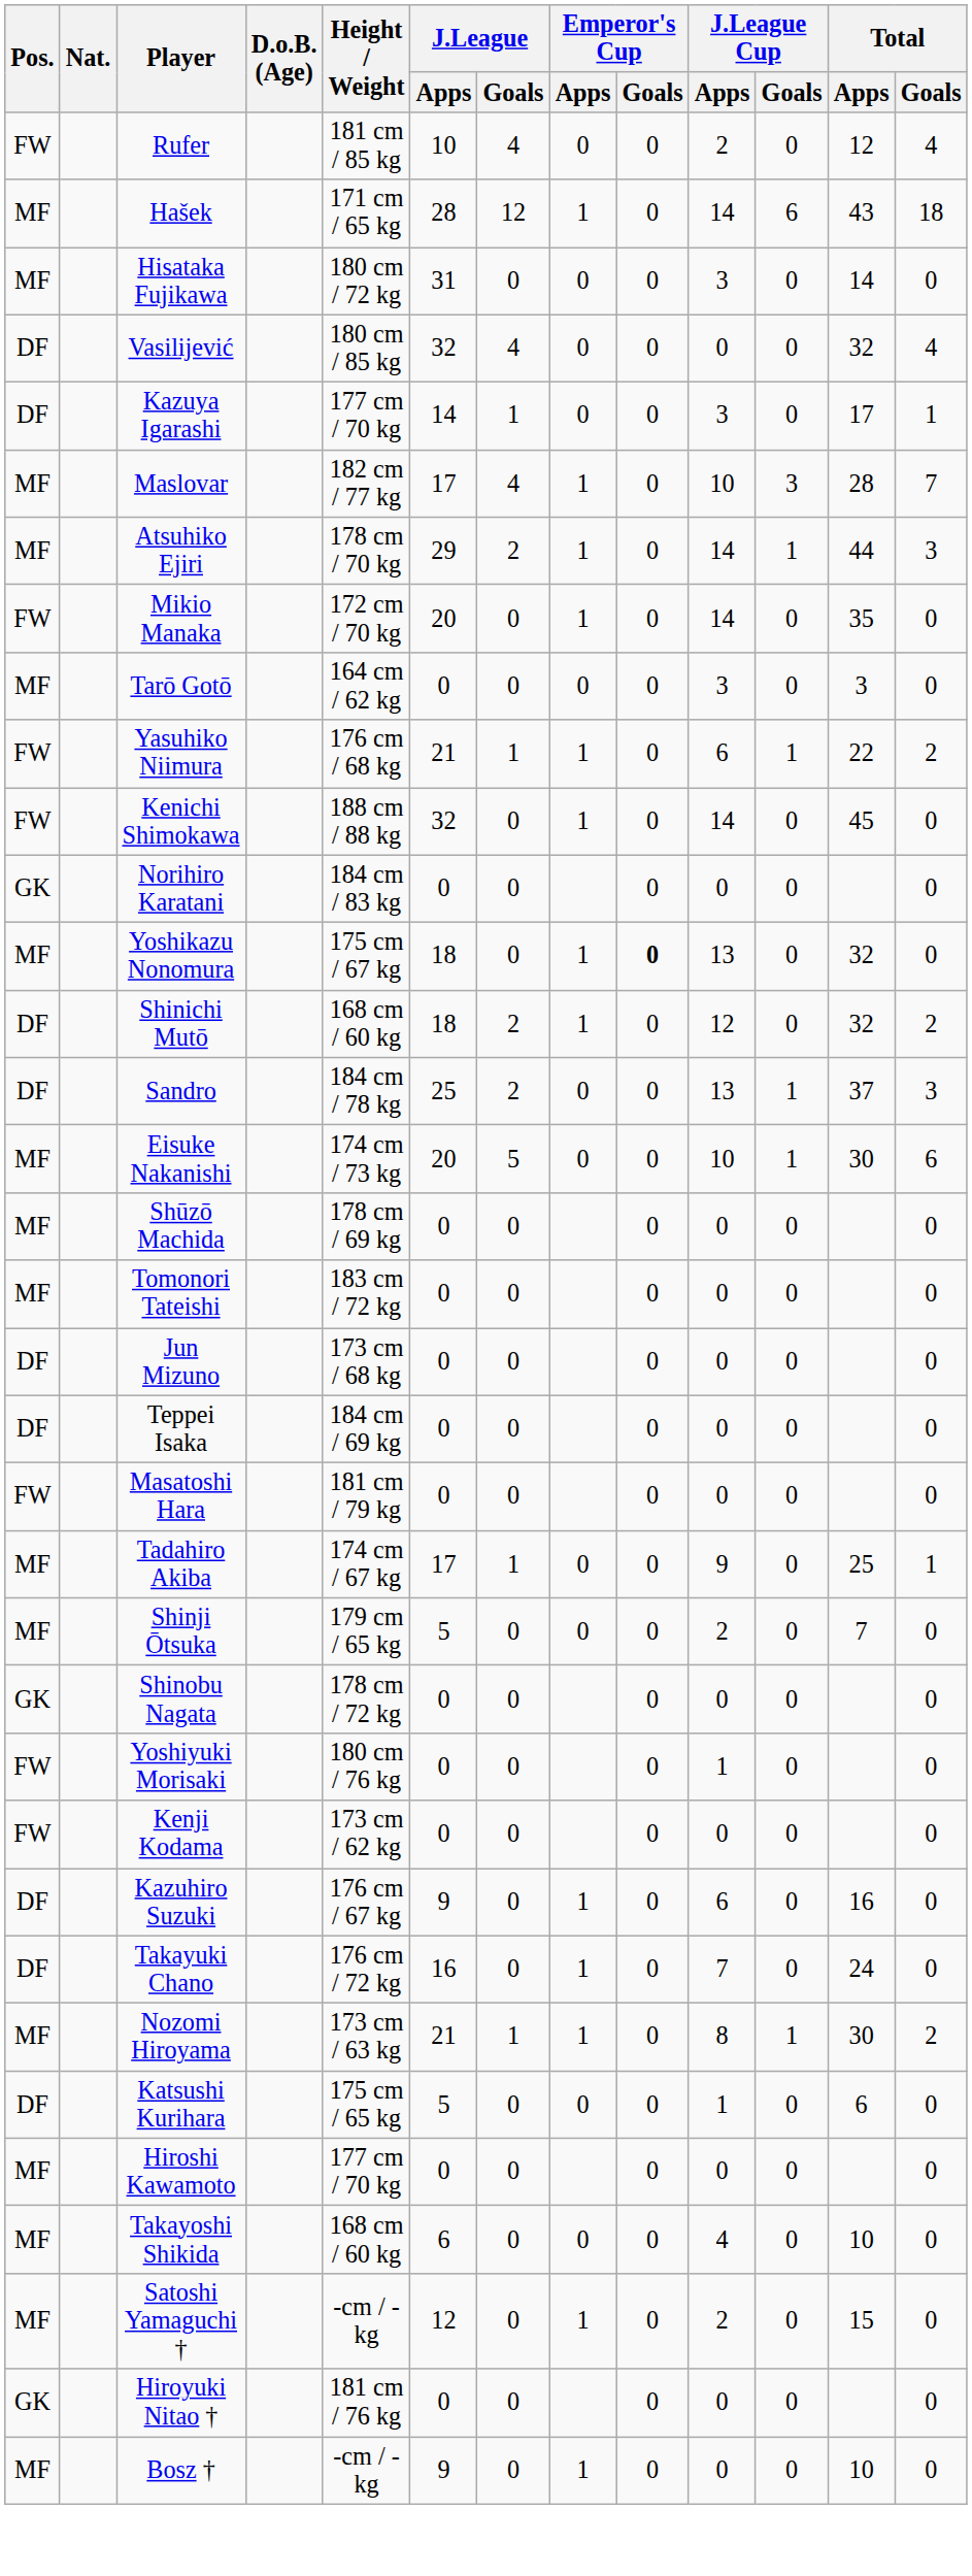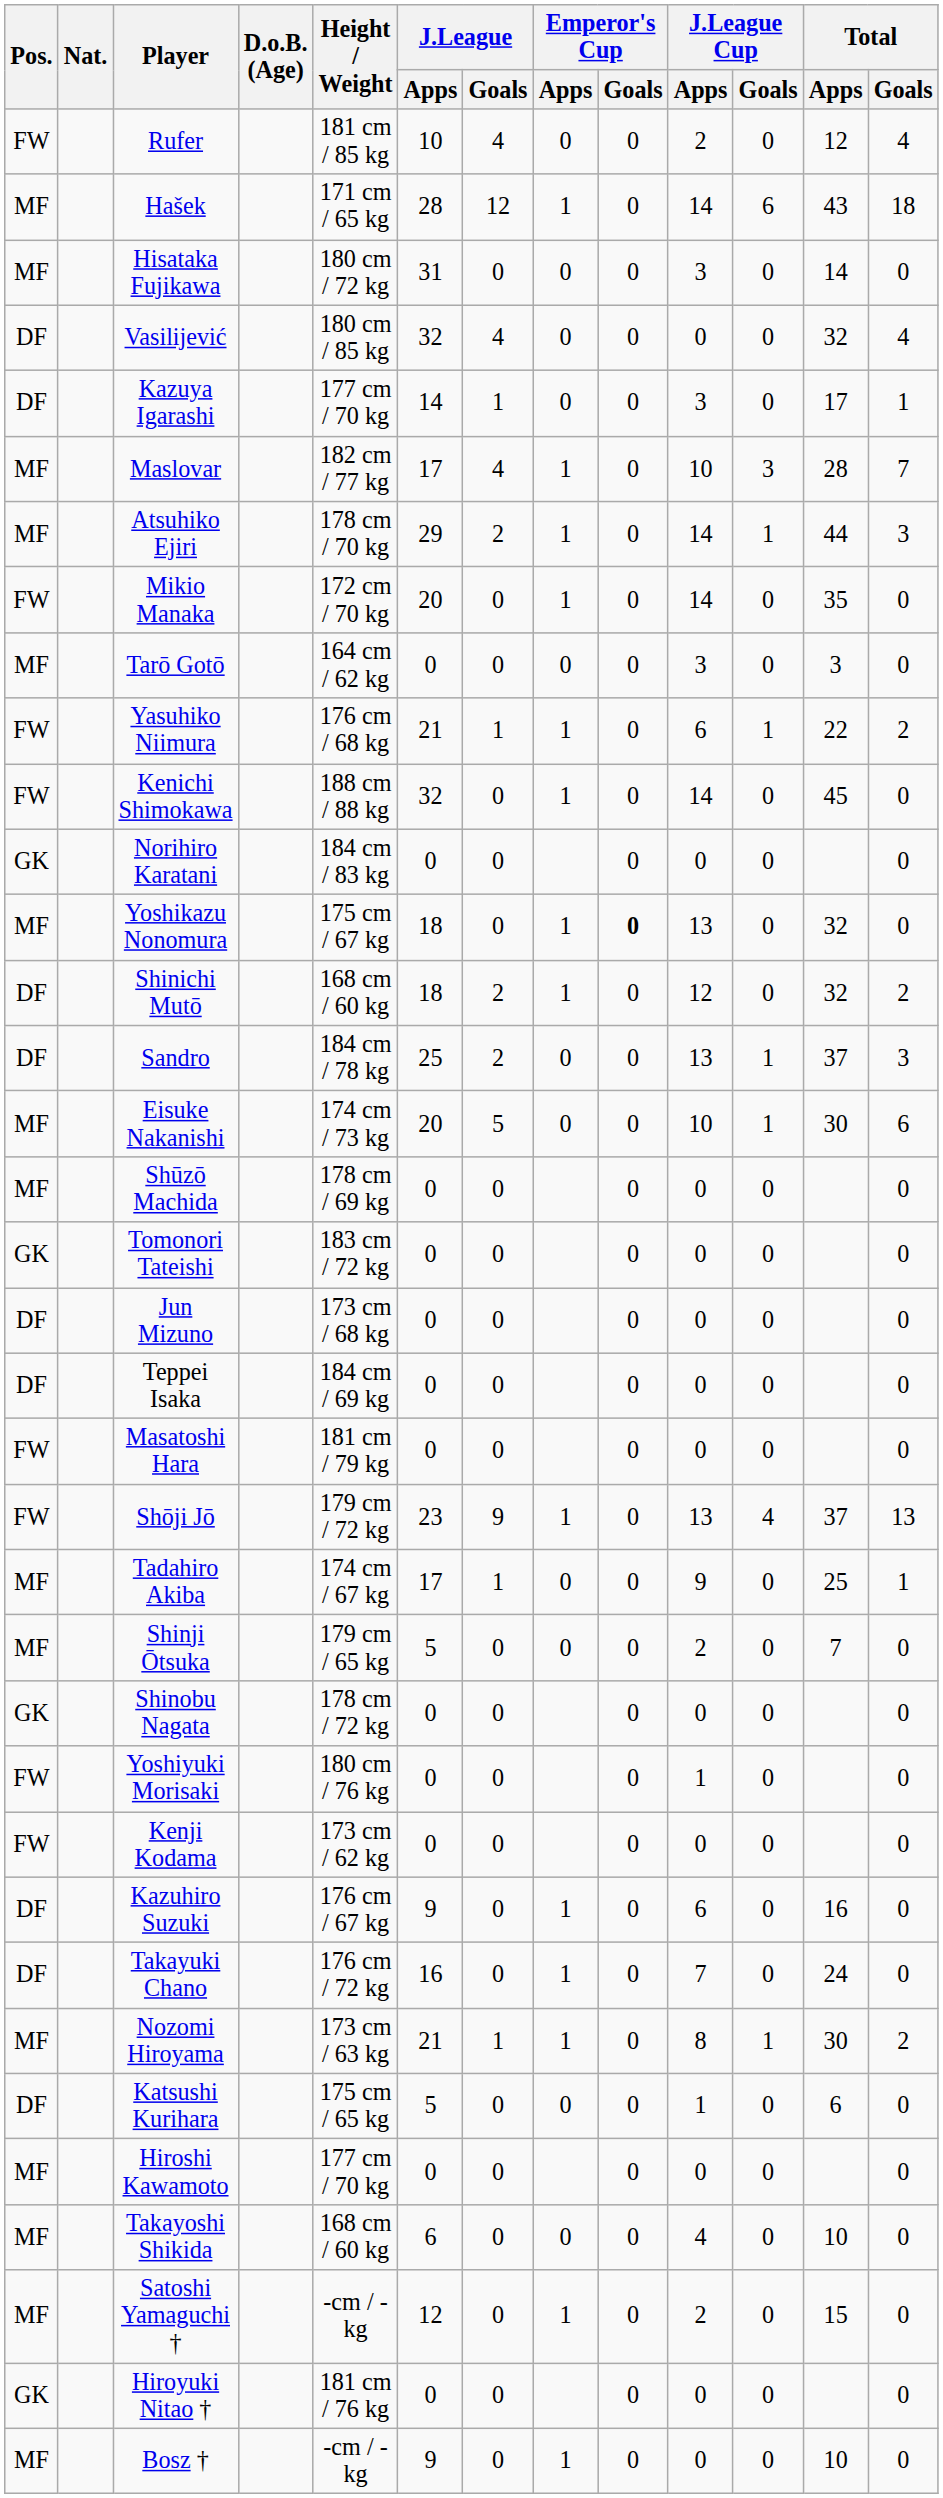 <table class="wikitable" style="text-align:center;">
 <tr>
 <th rowspan="2">Pos.</th>
 <th rowspan="2">Nat.</th>
 <th rowspan="2">Player</th>
 <th rowspan="2">D.o.B. (Age)</th>
 <th rowspan="2">Height / Weight</th>
 <th colspan="2"><a href='#'>J.League</a></th>
 <th colspan="2"><a href='#'>Emperor's Cup</a></th>
 <th colspan="2"><a href='#'>J.League Cup</a></th>
 <th colspan="2">Total</th>
 </tr>
 <tr>
 <th>Apps</th>
 <th>Goals</th>
 <th>Apps</th>
 <th>Goals</th>
 <th>Apps</th>
 <th>Goals</th>
 <th>Apps</th>
 <th>Goals</th>
 </tr>
 <tr>
 <td>FW</td>
 <td></td>
 <td><a href='#'>Rufer</a></td>
 <td></td>
 <td>181 cm / 85 kg</td>
 <td>10</td>
 <td>4</td>
 <td>0</td>
 <td>0</td>
 <td>2</td>
 <td>0</td>
 <td>12</td>
 <td>4</td>
 </tr>
 <tr>
 <td>MF</td>
 <td></td>
 <td><a href='#'>Hašek</a></td>
 <td></td>
 <td>171 cm / 65 kg</td>
 <td>28</td>
 <td>12</td>
 <td>1</td>
 <td>0</td>
 <td>14</td>
 <td>6</td>
 <td>43</td>
 <td>18</td>
 </tr>
 <tr>
 <td>MF</td>
 <td></td>
 <td><a href='#'>Hisataka Fujikawa</a></td>
 <td></td>
 <td>180 cm / 72 kg</td>
 <td>31</td>
 <td>0</td>
 <td>0</td>
 <td>0</td>
 <td>3</td>
 <td>0</td>
 <td>14</td>
 <td>0</td>
 </tr>
 <tr>
 <td>DF</td>
 <td></td>
 <td><a href='#'>Vasilijević</a></td>
 <td></td>
 <td>180 cm / 85 kg</td>
 <td>32</td>
 <td>4</td>
 <td>0</td>
 <td>0</td>
 <td>0</td>
 <td>0</td>
 <td>32</td>
 <td>4</td>
 </tr>
 <tr>
 <td>DF</td>
 <td></td>
 <td><a href='#'>Kazuya Igarashi</a></td>
 <td></td>
 <td>177 cm / 70 kg</td>
 <td>14</td>
 <td>1</td>
 <td>0</td>
 <td>0</td>
 <td>3</td>
 <td>0</td>
 <td>17</td>
 <td>1</td>
 </tr>
 <tr>
 <td>MF</td>
 <td></td>
 <td><a href='#'>Maslovar</a></td>
 <td></td>
 <td>182 cm / 77 kg</td>
 <td>17</td>
 <td>4</td>
 <td>1</td>
 <td>0</td>
 <td>10</td>
 <td>3</td>
 <td>28</td>
 <td>7</td>
 </tr>
 <tr>
 <td>MF</td>
 <td></td>
 <td><a href='#'>Atsuhiko Ejiri</a></td>
 <td></td>
 <td>178 cm / 70 kg</td>
 <td>29</td>
 <td>2</td>
 <td>1</td>
 <td>0</td>
 <td>14</td>
 <td>1</td>
 <td>44</td>
 <td>3</td>
 </tr>
 <tr>
 <td>FW</td>
 <td></td>
 <td><a href='#'>Mikio Manaka</a></td>
 <td></td>
 <td>172 cm / 70 kg</td>
 <td>20</td>
 <td>0</td>
 <td>1</td>
 <td>0</td>
 <td>14</td>
 <td>0</td>
 <td>35</td>
 <td>0</td>
 </tr>
 <tr>
 <td>MF</td>
 <td></td>
 <td><a href='#'>Tarō Gotō</a></td>
 <td></td>
 <td>164 cm / 62 kg</td>
 <td>0</td>
 <td>0</td>
 <td>0</td>
 <td>0</td>
 <td>3</td>
 <td>0</td>
 <td>3</td>
 <td>0</td>
 </tr>
 <tr>
 <td>FW</td>
 <td></td>
 <td><a href='#'>Yasuhiko Niimura</a></td>
 <td></td>
 <td>176 cm / 68 kg</td>
 <td>21</td>
 <td>1</td>
 <td>1</td>
 <td>0</td>
 <td>6</td>
 <td>1</td>
 <td>22</td>
 <td>2</td>
 </tr>
 <tr>
 <td>FW</td>
 <td></td>
 <td><a href='#'>Kenichi Shimokawa</a></td>
 <td></td>
 <td>188 cm / 88 kg</td>
 <td>32</td>
 <td>0</td>
 <td>1</td>
 <td>0</td>
 <td>14</td>
 <td>0</td>
 <td>45</td>
 <td>0</td>
 </tr>
 <tr>
 <td>GK</td>
 <td></td>
 <td><a href='#'>Norihiro Karatani</a></td>
 <td></td>
 <td>184 cm / 83 kg</td>
 <td>0</td>
 <td>0</td>
 <td></td>
 <td>0</td>
 <td>0</td>
 <td>0</td>
 <td></td>
 <td>0</td>
 </tr>
 <tr>
 <td>MF</td>
 <td></td>
 <td><a href='#'>Yoshikazu Nonomura</a></td>
 <td></td>
 <td>175 cm / 67 kg</td>
 <td>18</td>
 <td>0</td>
 <td>1</td>
 <td><strong>0</strong></td>
 <td>13</td>
 <td>0</td>
 <td>32</td>
 <td>0</td>
 </tr>
 <tr>
 <td>DF</td>
 <td></td>
 <td><a href='#'>Shinichi Mutō</a></td>
 <td></td>
 <td>168 cm / 60 kg</td>
 <td>18</td>
 <td>2</td>
 <td>1</td>
 <td>0</td>
 <td>12</td>
 <td>0</td>
 <td>32</td>
 <td>2</td>
 </tr>
 <tr>
 <td>DF</td>
 <td></td>
 <td><a href='#'>Sandro</a></td>
 <td></td>
 <td>184 cm / 78 kg</td>
 <td>25</td>
 <td>2</td>
 <td>0</td>
 <td>0</td>
 <td>13</td>
 <td>1</td>
 <td>37</td>
 <td>3</td>
 </tr>
 <tr>
 <td>MF</td>
 <td></td>
 <td><a href='#'>Eisuke Nakanishi</a></td>
 <td></td>
 <td>174 cm / 73 kg</td>
 <td>20</td>
 <td>5</td>
 <td>0</td>
 <td>0</td>
 <td>10</td>
 <td>1</td>
 <td>30</td>
 <td>6</td>
 </tr>
 <tr>
 <td>MF</td>
 <td></td>
 <td><a href='#'>Shūzō Machida</a></td>
 <td></td>
 <td>178 cm / 69 kg</td>
 <td>0</td>
 <td>0</td>
 <td></td>
 <td>0</td>
 <td>0</td>
 <td>0</td>
 <td></td>
 <td>0</td>
 </tr>
 <tr>
-<td>MF</td>
+<td>GK</td>
 <td></td>
 <td><a href='#'>Tomonori Tateishi</a></td>
 <td></td>
 <td>183 cm / 72 kg</td>
 <td>0</td>
 <td>0</td>
 <td></td>
 <td>0</td>
 <td>0</td>
 <td>0</td>
 <td></td>
 <td>0</td>
 </tr>
 <tr>
 <td>DF</td>
 <td></td>
 <td><a href='#'>Jun Mizuno</a></td>
 <td></td>
 <td>173 cm / 68 kg</td>
 <td>0</td>
 <td>0</td>
 <td></td>
 <td>0</td>
 <td>0</td>
 <td>0</td>
 <td></td>
 <td>0</td>
 </tr>
 <tr>
 <td>DF</td>
 <td></td>
 <td>Teppei Isaka</td>
 <td></td>
 <td>184 cm / 69 kg</td>
 <td>0</td>
 <td>0</td>
 <td></td>
 <td>0</td>
 <td>0</td>
 <td>0</td>
 <td></td>
 <td>0</td>
 </tr>
 <tr>
 <td>FW</td>
 <td></td>
 <td><a href='#'>Masatoshi Hara</a></td>
 <td></td>
 <td>181 cm / 79 kg</td>
 <td>0</td>
 <td>0</td>
 <td></td>
 <td>0</td>
 <td>0</td>
 <td>0</td>
 <td></td>
 <td>0</td>
+</tr>
+<tr>
+<td>FW</td>
+<td></td>
+<td><a href='#'>Shōji Jō</a></td>
+<td></td>
+<td>179 cm / 72 kg</td>
+<td>23</td>
+<td>9</td>
+<td>1</td>
+<td>0</td>
+<td>13</td>
+<td>4</td>
+<td>37</td>
+<td>13</td>
 </tr>
 <tr>
 <td>MF</td>
 <td></td>
 <td><a href='#'>Tadahiro Akiba</a></td>
 <td></td>
 <td>174 cm / 67 kg</td>
 <td>17</td>
 <td>1</td>
 <td>0</td>
 <td>0</td>
 <td>9</td>
 <td>0</td>
 <td>25</td>
 <td>1</td>
 </tr>
 <tr>
 <td>MF</td>
 <td></td>
 <td><a href='#'>Shinji Ōtsuka</a></td>
 <td></td>
 <td>179 cm / 65 kg</td>
 <td>5</td>
 <td>0</td>
 <td>0</td>
 <td>0</td>
 <td>2</td>
 <td>0</td>
 <td>7</td>
 <td>0</td>
 </tr>
 <tr>
 <td>GK</td>
 <td></td>
 <td><a href='#'>Shinobu Nagata</a></td>
 <td></td>
 <td>178 cm / 72 kg</td>
 <td>0</td>
 <td>0</td>
 <td></td>
 <td>0</td>
 <td>0</td>
 <td>0</td>
 <td></td>
 <td>0</td>
 </tr>
 <tr>
 <td>FW</td>
 <td></td>
 <td><a href='#'>Yoshiyuki Morisaki</a></td>
 <td></td>
 <td>180 cm / 76 kg</td>
 <td>0</td>
 <td>0</td>
 <td></td>
 <td>0</td>
 <td>1</td>
 <td>0</td>
 <td></td>
 <td>0</td>
 </tr>
 <tr>
 <td>FW</td>
 <td></td>
 <td><a href='#'>Kenji Kodama</a></td>
 <td></td>
 <td>173 cm / 62 kg</td>
 <td>0</td>
 <td>0</td>
 <td></td>
 <td>0</td>
 <td>0</td>
 <td>0</td>
 <td></td>
 <td>0</td>
 </tr>
 <tr>
 <td>DF</td>
 <td></td>
 <td><a href='#'>Kazuhiro Suzuki</a></td>
 <td></td>
 <td>176 cm / 67 kg</td>
 <td>9</td>
 <td>0</td>
 <td>1</td>
 <td>0</td>
 <td>6</td>
 <td>0</td>
 <td>16</td>
 <td>0</td>
 </tr>
 <tr>
 <td>DF</td>
 <td></td>
 <td><a href='#'>Takayuki Chano</a></td>
 <td></td>
 <td>176 cm / 72 kg</td>
 <td>16</td>
 <td>0</td>
 <td>1</td>
 <td>0</td>
 <td>7</td>
 <td>0</td>
 <td>24</td>
 <td>0</td>
 </tr>
 <tr>
 <td>MF</td>
 <td></td>
 <td><a href='#'>Nozomi Hiroyama</a></td>
 <td></td>
 <td>173 cm / 63 kg</td>
 <td>21</td>
 <td>1</td>
 <td>1</td>
 <td>0</td>
 <td>8</td>
 <td>1</td>
 <td>30</td>
 <td>2</td>
 </tr>
 <tr>
 <td>DF</td>
 <td></td>
 <td><a href='#'>Katsushi Kurihara</a></td>
 <td></td>
 <td>175 cm / 65 kg</td>
 <td>5</td>
 <td>0</td>
 <td>0</td>
 <td>0</td>
 <td>1</td>
 <td>0</td>
 <td>6</td>
 <td>0</td>
 </tr>
 <tr>
 <td>MF</td>
 <td></td>
 <td><a href='#'>Hiroshi Kawamoto</a></td>
 <td></td>
 <td>177 cm / 70 kg</td>
 <td>0</td>
 <td>0</td>
 <td></td>
 <td>0</td>
 <td>0</td>
 <td>0</td>
 <td></td>
 <td>0</td>
 </tr>
 <tr>
 <td>MF</td>
 <td></td>
 <td><a href='#'>Takayoshi Shikida</a></td>
 <td></td>
 <td>168 cm / 60 kg</td>
 <td>6</td>
 <td>0</td>
 <td>0</td>
 <td>0</td>
 <td>4</td>
 <td>0</td>
 <td>10</td>
 <td>0</td>
 </tr>
 <tr>
 <td>MF</td>
 <td></td>
 <td><a href='#'>Satoshi Yamaguchi</a> †</td>
 <td></td>
 <td>-cm / -kg</td>
 <td>12</td>
 <td>0</td>
 <td>1</td>
 <td>0</td>
 <td>2</td>
 <td>0</td>
 <td>15</td>
 <td>0</td>
 </tr>
 <tr>
 <td>GK</td>
 <td></td>
 <td><a href='#'>Hiroyuki Nitao</a> †</td>
 <td></td>
 <td>181 cm / 76 kg</td>
 <td>0</td>
 <td>0</td>
 <td></td>
 <td>0</td>
 <td>0</td>
 <td>0</td>
 <td></td>
 <td>0</td>
 </tr>
 <tr>
 <td>MF</td>
 <td></td>
 <td><a href='#'>Bosz</a> †</td>
 <td></td>
 <td>-cm / -kg</td>
 <td>9</td>
 <td>0</td>
 <td>1</td>
 <td>0</td>
 <td>0</td>
 <td>0</td>
 <td>10</td>
 <td>0</td>
 </tr>
 </table>
